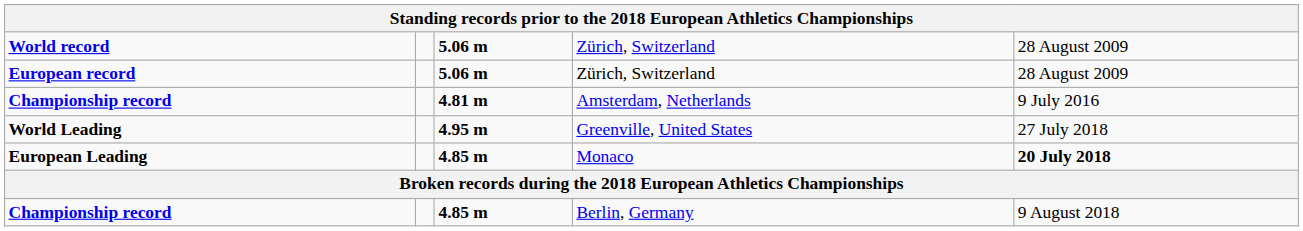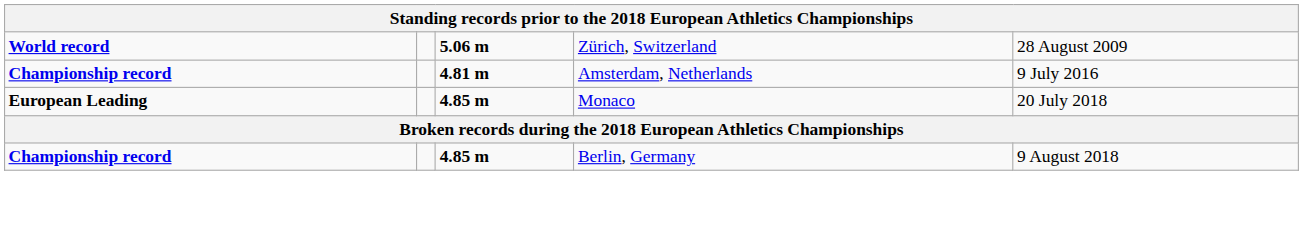 <table class="wikitable" width=75%>
 <tr>
 <th colspan="5">Standing records prior to the 2018 European Athletics Championships</th>
 </tr>
 <tr>
 <td><strong><a href='#'>World record</a></strong></td>
 <td></td>
 <td><strong>5.06 m</strong></td>
 <td><a href='#'>Zürich</a>, <a href='#'>Switzerland</a></td>
 <td>28 August 2009</td>
 </tr>
 <tr>
-<td><strong><a href='#'>European record</a></strong></td>
-<td></td>
-<td><strong>5.06 m</strong></td>
-<td>Zürich, Switzerland</td>
-<td>28 August 2009</td>
-</tr>
-<tr>
 <td><strong><a href='#'>Championship record</a></strong></td>
 <td></td>
 <td><strong>4.81 m</strong></td>
 <td><a href='#'>Amsterdam</a>, <a href='#'>Netherlands</a></td>
 <td>9 July 2016</td>
 </tr>
 <tr>
-<td><strong>World Leading</strong></td>
-<td></td>
-<td><strong>4.95 m</strong></td>
-<td><a href='#'>Greenville</a>, <a href='#'>United States</a></td>
-<td>27 July 2018</td>
-</tr>
-<tr>
 <td><strong>European Leading</strong></td>
 <td></td>
 <td><strong>4.85 m</strong></td>
 <td><a href='#'>Monaco</a></td>
-<td><strong>20 July 2018</strong></td>
+<td>20 July 2018</td>
 </tr>
 <tr>
 <th colspan="5">Broken records during the 2018 European Athletics Championships</th>
 </tr>
 <tr>
 <td><strong><a href='#'>Championship record</a></strong></td>
 <td></td>
 <td><strong>4.85 m</strong></td>
 <td><a href='#'>Berlin</a>, <a href='#'>Germany</a></td>
 <td>9 August 2018</td>
 </tr>
 </table>
